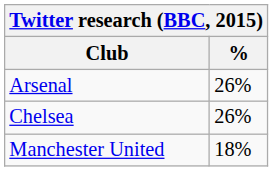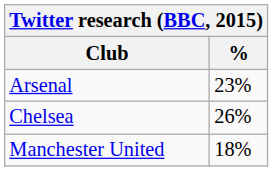 <table class="wikitable sortable">
 <tr>
 <th colspan="2"><a href='#'>Twitter</a> research (<a href='#'>BBC</a>, 2015)</th>
 </tr>
 <tr>
 <th>Club</th>
 <th>%</th>
 </tr>
 <tr>
 <td><a href='#'>Arsenal</a></td>
-<td>26%</td>
+<td>23%</td>
 </tr>
 <tr>
 <td><a href='#'>Chelsea</a></td>
 <td>26%</td>
 </tr>
 <tr>
 <td><a href='#'>Manchester United</a></td>
 <td>18%</td>
 </tr>
 </table>
